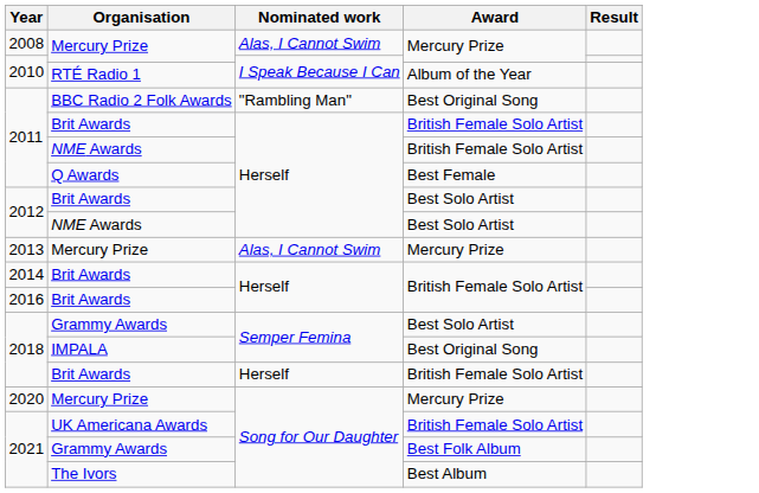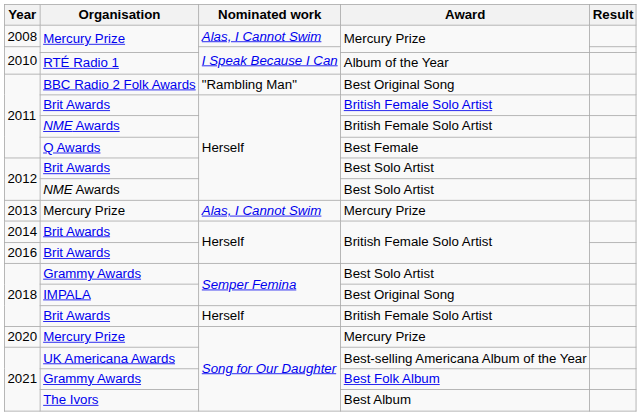 <table class="wikitable">
 <tr>
 <th>Year</th>
 <th>Organisation</th>
 <th>Nominated work</th>
 <th>Award</th>
 <th>Result</th>
 </tr>
 <tr>
 <td>2008</td>
 <td rowspan="2"><a href='#'>Mercury Prize</a></td>
 <td><em><a href='#'>Alas, I Cannot Swim</a></em></td>
 <td rowspan="2">Mercury Prize</td>
 <td></td>
 </tr>
 <tr>
 <td rowspan="2">2010</td>
 <td rowspan="2"><em><a href='#'>I Speak Because I Can</a></em></td>
 <td></td>
 </tr>
 <tr>
 <td><a href='#'>RTÉ Radio 1</a></td>
 <td>Album of the Year</td>
 <td></td>
 </tr>
 <tr>
 <td rowspan="4">2011</td>
 <td><a href='#'>BBC Radio 2 Folk Awards</a></td>
 <td>"Rambling Man"</td>
 <td>Best Original Song</td>
 <td></td>
 </tr>
 <tr>
 <td><a href='#'>Brit Awards</a></td>
 <td rowspan="5">Herself</td>
 <td><a href='#'>British Female Solo Artist</a></td>
 <td></td>
 </tr>
 <tr>
 <td><a href='#'><em>NME</em> Awards</a></td>
 <td>British Female Solo Artist</td>
 <td></td>
 </tr>
 <tr>
 <td><a href='#'>Q Awards</a></td>
 <td>Best Female</td>
 <td></td>
 </tr>
 <tr>
 <td rowspan="2">2012</td>
 <td><a href='#'>Brit Awards</a></td>
 <td>Best Solo Artist</td>
 <td></td>
 </tr>
 <tr>
 <td><em>NME</em> Awards</td>
 <td>Best Solo Artist</td>
 <td></td>
 </tr>
 <tr>
 <td>2013</td>
 <td>Mercury Prize</td>
 <td><em><a href='#'>Alas, I Cannot Swim</a></em></td>
 <td>Mercury Prize</td>
 <td></td>
 </tr>
 <tr>
 <td>2014</td>
 <td><a href='#'>Brit Awards</a></td>
 <td rowspan="2">Herself</td>
 <td rowspan="2">British Female Solo Artist</td>
 <td></td>
 </tr>
 <tr>
 <td>2016</td>
 <td><a href='#'>Brit Awards</a></td>
 <td></td>
 </tr>
 <tr>
 <td rowspan="3">2018</td>
 <td><a href='#'>Grammy Awards</a></td>
 <td rowspan="2"><em><a href='#'>Semper Femina</a></em></td>
 <td>Best Solo Artist</td>
 <td></td>
 </tr>
 <tr>
 <td><a href='#'>IMPALA</a></td>
 <td>Best Original Song</td>
 <td></td>
 </tr>
 <tr>
 <td><a href='#'>Brit Awards</a></td>
 <td>Herself</td>
 <td>British Female Solo Artist</td>
 <td></td>
 </tr>
 <tr>
 <td>2020</td>
 <td><a href='#'>Mercury Prize</a></td>
 <td rowspan="4"><em><a href='#'>Song for Our Daughter</a></em></td>
 <td>Mercury Prize</td>
 <td></td>
 </tr>
 <tr>
 <td rowspan=3>2021</td>
 <td><a href='#'>UK Americana Awards</a></td>
-<td><a href='#'>British Female Solo Artist</a></td>
+<td>Best-selling Americana Album of the Year</td>
 <td></td>
 </tr>
 <tr>
 <td><a href='#'>Grammy Awards</a></td>
 <td><a href='#'>Best Folk Album</a></td>
 <td></td>
 </tr>
 <tr>
 <td><a href='#'>The Ivors</a></td>
 <td>Best Album</td>
 <td></td>
 </tr>
 </table>
